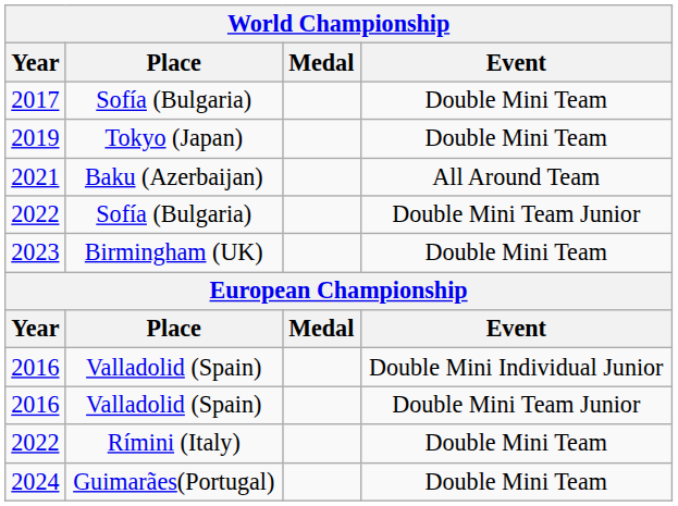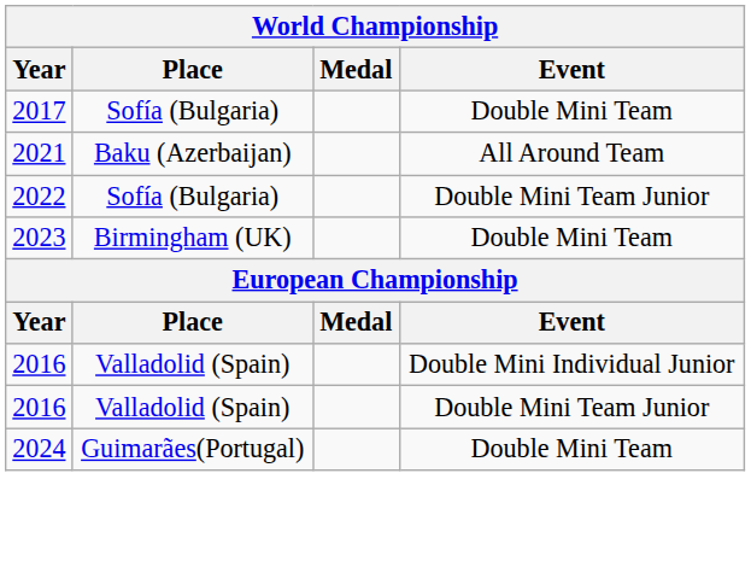 <table class="wikitable center col2izq" style="text-align:center;width:445px;">
 <tr>
 <th colspan="4"><a href='#'>World Championship</a></th>
 </tr>
 <tr>
 <th>Year</th>
 <th>Place</th>
 <th>Medal</th>
 <th>Event</th>
 </tr>
 <tr>
 <td><a href='#'>2017</a></td>
 <td><a href='#'>Sofía</a> (Bulgaria)</td>
-<td></td>
-<td>Double Mini Team</td>
-</tr>
-<tr>
-<td><a href='#'>2019</a></td>
-<td><a href='#'>Tokyo</a> (Japan)</td>
 <td></td>
 <td>Double Mini Team</td>
 </tr>
 <tr>
 <td><a href='#'>2021</a></td>
 <td><a href='#'>Baku</a> (Azerbaijan)</td>
 <td></td>
 <td>All Around Team</td>
 </tr>
 <tr>
 <td><a href='#'>2022</a></td>
 <td><a href='#'>Sofía</a> (Bulgaria)</td>
 <td></td>
 <td>Double Mini Team Junior</td>
 </tr>
 <tr>
 <td><a href='#'>2023</a></td>
 <td><a href='#'>Birmingham</a> (UK)</td>
 <td></td>
 <td>Double Mini Team</td>
 </tr>
 <tr>
 <th colspan="4"><a href='#'>European Championship</a></th>
 </tr>
 <tr>
 <th>Year</th>
 <th>Place</th>
 <th>Medal</th>
 <th>Event</th>
 </tr>
 <tr>
 <td><a href='#'>2016</a></td>
 <td><a href='#'>Valladolid</a> (Spain)</td>
 <td></td>
 <td>Double Mini Individual Junior</td>
 </tr>
 <tr>
 <td><a href='#'>2016</a></td>
 <td><a href='#'>Valladolid</a> (Spain)</td>
 <td></td>
 <td>Double Mini Team Junior</td>
 </tr>
 <tr>
-<td><a href='#'>2022</a></td>
-<td><a href='#'>Rímini</a> (Italy)</td>
-<td></td>
-<td>Double Mini Team</td>
-</tr>
-<tr>
 <td><a href='#'>2024</a></td>
 <td><a href='#'>Guimarães</a>(Portugal)</td>
 <td></td>
 <td>Double Mini Team</td>
 </tr>
 </table>
